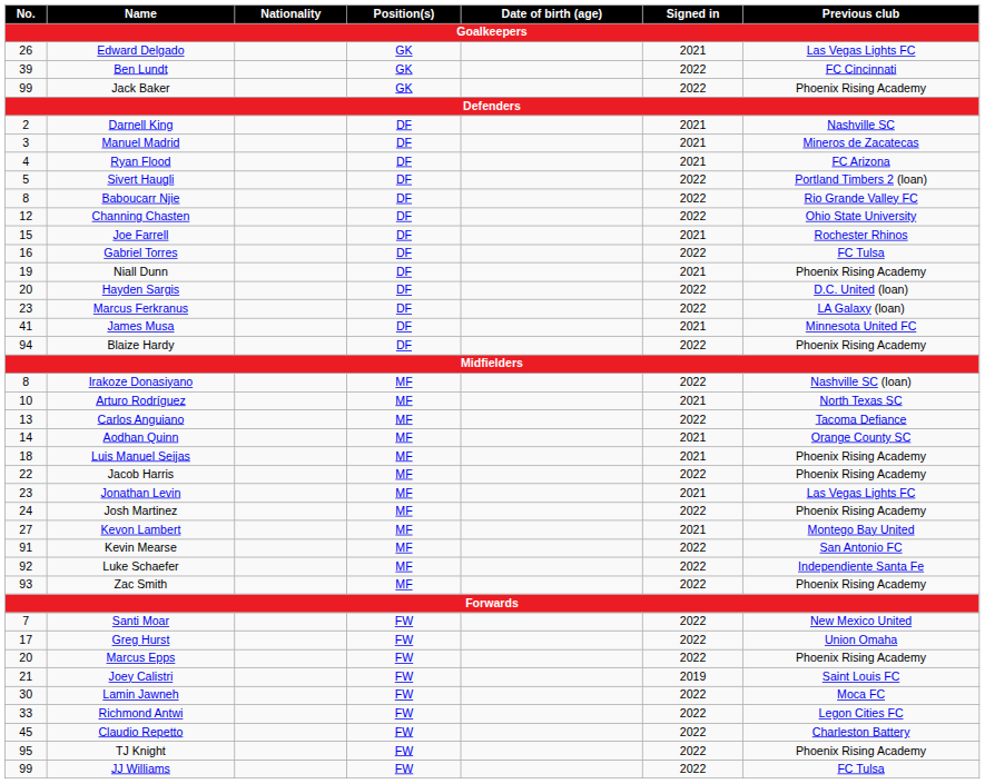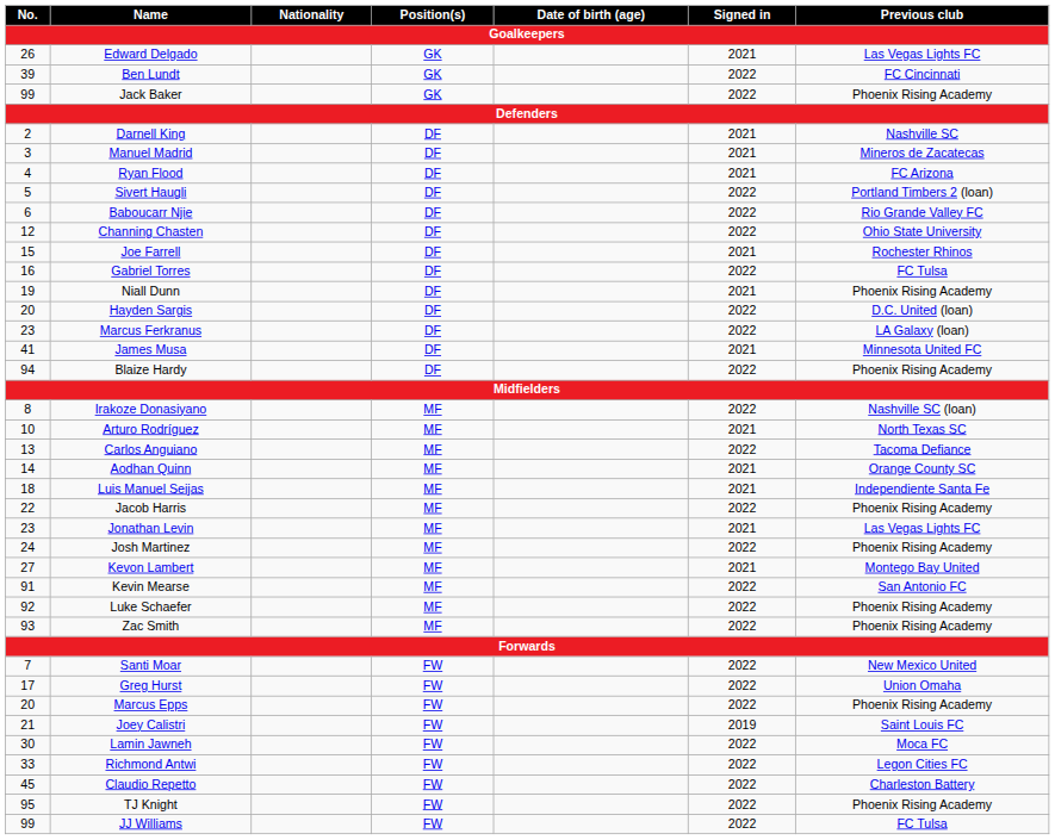 <table class="wikitable" style="text-align:center; font-size:86%; width:90%;">
 <tr>
 <th style="background:#000; color:white; text-align:center;">No.</th>
 <th style="background:#000; color:white; text-align:center;">Name</th>
 <th style="background:#000; color:white; text-align:center;">Nationality</th>
 <th style="background:#000; color:white; text-align:center;">Position(s)</th>
 <th style="background:#000; color:white; text-align:center;">Date of birth (age)</th>
 <th style="background:#000; color:white; text-align:center;">Signed in</th>
 <th style="background:#000; color:white; text-align:center;">Previous club</th>
 </tr>
 <tr>
 <th colspan=9 style="background:#EC1C24; color:white; text-align:center;">Goalkeepers</th>
 </tr>
 <tr>
 <td>26</td>
 <td><a href='#'>Edward Delgado</a></td>
 <td></td>
 <td><a href='#'>GK</a></td>
 <td></td>
 <td>2021</td>
 <td> <a href='#'>Las Vegas Lights FC</a></td>
 </tr>
 <tr>
 <td>39</td>
 <td><a href='#'>Ben Lundt</a></td>
 <td></td>
 <td><a href='#'>GK</a></td>
 <td></td>
 <td>2022</td>
 <td> <a href='#'>FC Cincinnati</a></td>
 </tr>
 <tr>
 <td>99</td>
 <td>Jack Baker</td>
 <td></td>
 <td><a href='#'>GK</a></td>
 <td></td>
 <td>2022</td>
 <td> Phoenix Rising Academy</td>
 </tr>
 <tr>
 <th colspan=9 style="background:#EC1C24; color:white; text-align:center;">Defenders</th>
 </tr>
 <tr>
 <td>2</td>
 <td><a href='#'>Darnell King</a></td>
 <td></td>
 <td><a href='#'>DF</a></td>
 <td></td>
 <td>2021</td>
 <td> <a href='#'>Nashville SC</a></td>
 </tr>
 <tr>
 <td>3</td>
 <td><a href='#'>Manuel Madrid</a></td>
 <td></td>
 <td><a href='#'>DF</a></td>
 <td></td>
 <td>2021</td>
 <td> <a href='#'>Mineros de Zacatecas</a></td>
 </tr>
 <tr>
 <td>4</td>
 <td><a href='#'>Ryan Flood</a></td>
 <td></td>
 <td><a href='#'>DF</a></td>
 <td></td>
 <td>2021</td>
 <td> <a href='#'>FC Arizona</a></td>
 </tr>
 <tr>
 <td>5</td>
 <td><a href='#'>Sivert Haugli</a></td>
 <td></td>
 <td><a href='#'>DF</a></td>
 <td></td>
 <td>2022</td>
 <td> <a href='#'>Portland Timbers 2</a> (loan)</td>
 </tr>
 <tr>
-<td>8</td>
+<td>6</td>
 <td><a href='#'>Baboucarr Njie</a></td>
 <td></td>
 <td><a href='#'>DF</a></td>
 <td></td>
 <td>2022</td>
 <td> <a href='#'>Rio Grande Valley FC</a></td>
 </tr>
 <tr>
 <td>12</td>
 <td><a href='#'>Channing Chasten</a></td>
 <td></td>
 <td><a href='#'>DF</a></td>
 <td></td>
 <td>2022</td>
 <td> <a href='#'>Ohio State University</a></td>
 </tr>
 <tr>
 <td>15</td>
 <td><a href='#'>Joe Farrell</a></td>
 <td></td>
 <td><a href='#'>DF</a></td>
 <td></td>
 <td>2021</td>
 <td> <a href='#'>Rochester Rhinos</a></td>
 </tr>
 <tr>
 <td>16</td>
 <td><a href='#'>Gabriel Torres</a></td>
 <td></td>
 <td><a href='#'>DF</a></td>
 <td></td>
 <td>2022</td>
 <td> <a href='#'>FC Tulsa</a></td>
 </tr>
 <tr>
 <td>19</td>
 <td>Niall Dunn</td>
 <td></td>
 <td><a href='#'>DF</a></td>
 <td></td>
 <td>2021</td>
 <td> Phoenix Rising Academy</td>
 </tr>
 <tr>
 <td>20</td>
 <td><a href='#'>Hayden Sargis</a></td>
 <td></td>
 <td><a href='#'>DF</a></td>
 <td></td>
 <td>2022</td>
 <td> <a href='#'>D.C. United</a> (loan)</td>
 </tr>
 <tr>
 <td>23</td>
 <td><a href='#'>Marcus Ferkranus</a></td>
 <td></td>
 <td><a href='#'>DF</a></td>
 <td></td>
 <td>2022</td>
 <td> <a href='#'>LA Galaxy</a> (loan)</td>
 </tr>
 <tr>
 <td>41</td>
 <td><a href='#'>James Musa</a></td>
 <td></td>
 <td><a href='#'>DF</a></td>
 <td></td>
 <td>2021</td>
 <td> <a href='#'>Minnesota United FC</a></td>
 </tr>
 <tr>
 <td>94</td>
 <td>Blaize Hardy</td>
 <td></td>
 <td><a href='#'>DF</a></td>
 <td></td>
 <td>2022</td>
 <td> Phoenix Rising Academy</td>
 </tr>
 <tr>
 <th colspan=9 style="background:#EC1C24; color:white; text-align:center;">Midfielders</th>
 </tr>
 <tr>
 <td>8</td>
 <td><a href='#'>Irakoze Donasiyano</a></td>
 <td></td>
 <td><a href='#'>MF</a></td>
 <td></td>
 <td>2022</td>
 <td> <a href='#'>Nashville SC</a> (loan)</td>
 </tr>
 <tr>
 <td>10</td>
 <td><a href='#'>Arturo Rodríguez</a></td>
 <td></td>
 <td><a href='#'>MF</a></td>
 <td></td>
 <td>2021</td>
 <td> <a href='#'>North Texas SC</a></td>
 </tr>
 <tr>
 <td>13</td>
 <td><a href='#'>Carlos Anguiano</a></td>
 <td></td>
 <td><a href='#'>MF</a></td>
 <td></td>
 <td>2022</td>
 <td> <a href='#'>Tacoma Defiance</a></td>
 </tr>
 <tr>
 <td>14</td>
 <td><a href='#'>Aodhan Quinn</a></td>
 <td></td>
 <td><a href='#'>MF</a></td>
 <td></td>
 <td>2021</td>
 <td> <a href='#'>Orange County SC</a></td>
 </tr>
 <tr>
 <td>18</td>
 <td><a href='#'>Luis Manuel Seijas</a></td>
 <td></td>
 <td><a href='#'>MF</a></td>
 <td></td>
 <td>2021</td>
-<td> Phoenix Rising Academy</td>
+<td> <a href='#'>Independiente Santa Fe</a></td>
 </tr>
 <tr>
 <td>22</td>
 <td>Jacob Harris</td>
 <td></td>
 <td><a href='#'>MF</a></td>
 <td></td>
 <td>2022</td>
 <td> Phoenix Rising Academy</td>
 </tr>
 <tr>
 <td>23</td>
 <td><a href='#'>Jonathan Levin</a></td>
 <td></td>
 <td><a href='#'>MF</a></td>
 <td></td>
 <td>2021</td>
 <td> <a href='#'>Las Vegas Lights FC</a></td>
 </tr>
 <tr>
 <td>24</td>
 <td>Josh Martinez</td>
 <td></td>
 <td><a href='#'>MF</a></td>
 <td></td>
 <td>2022</td>
 <td> Phoenix Rising Academy</td>
 </tr>
 <tr>
 <td>27</td>
 <td><a href='#'>Kevon Lambert</a></td>
 <td></td>
 <td><a href='#'>MF</a></td>
 <td></td>
 <td>2021</td>
 <td> <a href='#'>Montego Bay United</a></td>
 </tr>
 <tr>
 <td>91</td>
 <td>Kevin Mearse</td>
 <td></td>
 <td><a href='#'>MF</a></td>
 <td></td>
 <td>2022</td>
 <td> <a href='#'>San Antonio FC</a></td>
 </tr>
 <tr>
 <td>92</td>
 <td>Luke Schaefer</td>
 <td></td>
 <td><a href='#'>MF</a></td>
 <td></td>
 <td>2022</td>
-<td> <a href='#'>Independiente Santa Fe</a></td>
+<td> Phoenix Rising Academy</td>
 </tr>
 <tr>
 <td>93</td>
 <td>Zac Smith</td>
 <td></td>
 <td><a href='#'>MF</a></td>
 <td></td>
 <td>2022</td>
 <td> Phoenix Rising Academy</td>
 </tr>
 <tr>
 <th colspan=9 style="background:#EC1C24; color:white; text-align:center;">Forwards</th>
 </tr>
 <tr>
 <td>7</td>
 <td><a href='#'>Santi Moar</a></td>
 <td></td>
 <td><a href='#'>FW</a></td>
 <td></td>
 <td>2022</td>
 <td> <a href='#'>New Mexico United</a></td>
 </tr>
 <tr>
 <td>17</td>
 <td><a href='#'>Greg Hurst</a></td>
 <td></td>
 <td><a href='#'>FW</a></td>
 <td></td>
 <td>2022</td>
 <td> <a href='#'>Union Omaha</a></td>
 </tr>
 <tr>
 <td>20</td>
 <td><a href='#'>Marcus Epps</a></td>
 <td></td>
 <td><a href='#'>FW</a></td>
 <td></td>
 <td>2022</td>
 <td> Phoenix Rising Academy</td>
 </tr>
 <tr>
 <td>21</td>
 <td><a href='#'>Joey Calistri</a></td>
 <td></td>
 <td><a href='#'>FW</a></td>
 <td></td>
 <td>2019</td>
 <td> <a href='#'>Saint Louis FC</a></td>
 </tr>
 <tr>
 <td>30</td>
 <td><a href='#'>Lamin Jawneh</a></td>
 <td></td>
 <td><a href='#'>FW</a></td>
 <td></td>
 <td>2022</td>
 <td> <a href='#'>Moca FC</a></td>
 </tr>
 <tr>
 <td>33</td>
 <td><a href='#'>Richmond Antwi</a></td>
 <td></td>
 <td><a href='#'>FW</a></td>
 <td></td>
 <td>2022</td>
 <td> <a href='#'>Legon Cities FC</a></td>
 </tr>
 <tr>
 <td>45</td>
 <td><a href='#'>Claudio Repetto</a></td>
 <td></td>
 <td><a href='#'>FW</a></td>
 <td></td>
 <td>2022</td>
 <td> <a href='#'>Charleston Battery</a></td>
 </tr>
 <tr>
 <td>95</td>
 <td>TJ Knight</td>
 <td></td>
 <td><a href='#'>FW</a></td>
 <td></td>
 <td>2022</td>
 <td> Phoenix Rising Academy</td>
 </tr>
 <tr>
 <td>99</td>
 <td><a href='#'>JJ Williams</a></td>
 <td></td>
 <td><a href='#'>FW</a></td>
 <td></td>
 <td>2022</td>
 <td> <a href='#'>FC Tulsa</a></td>
 </tr>
 </table>
